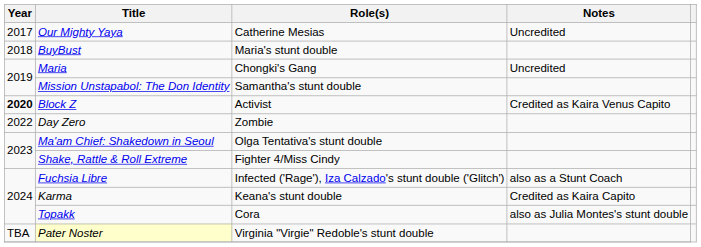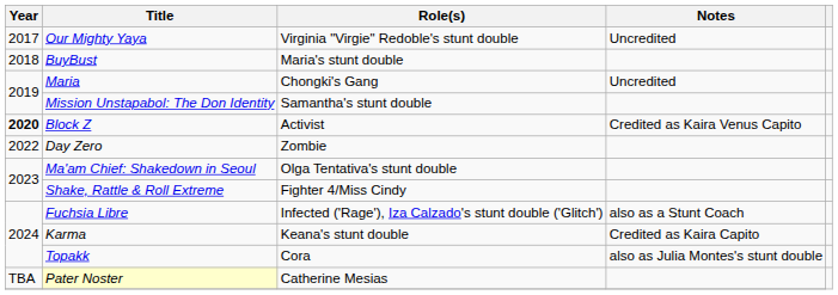 <table class="wikitable plainrowheaders sortable" style="margin-right: 0;">
 <tr>
 <th scope="col">Year</th>
 <th scope="col">Title</th>
 <th scope="col">Role(s)</th>
 <th scope="col" class="unsortable">Notes</th>
 <th scope="col" class="unsortable"></th>
 </tr>
 <tr>
 <td>2017</td>
 <td><em><a href='#'>Our Mighty Yaya</a></em></td>
-<td>Catherine Mesias</td>
+<td>Virginia "Virgie" Redoble's stunt double</td>
 <td>Uncredited</td>
 <td></td>
 </tr>
 <tr>
 <td>2018</td>
 <td><em><a href='#'>BuyBust</a></em></td>
 <td>Maria's stunt double</td>
 <td></td>
 <td></td>
 </tr>
 <tr>
 <td rowspan="2">2019</td>
 <td><em><a href='#'>Maria</a></em></td>
 <td>Chongki's Gang</td>
 <td>Uncredited</td>
 <td></td>
 </tr>
 <tr>
 <td><em><a href='#'>Mission Unstapabol: The Don Identity</a></em></td>
 <td>Samantha's stunt double</td>
 <td></td>
 <td></td>
 </tr>
 <tr>
 <td><strong>2020</strong></td>
 <td><em><a href='#'>Block Z</a></em></td>
 <td>Activist</td>
 <td>Credited as Kaira Venus Capito</td>
 <td></td>
 </tr>
 <tr>
 <td>2022</td>
 <td><em>Day Zero</em></td>
 <td>Zombie</td>
 <td></td>
 <td></td>
 </tr>
 <tr>
 <td rowspan="2">2023</td>
 <td><em><a href='#'>Ma'am Chief: Shakedown in Seoul</a></em></td>
 <td>Olga Tentativa's stunt double</td>
 <td></td>
 <td></td>
 </tr>
 <tr>
 <td><em><a href='#'>Shake, Rattle & Roll Extreme</a></em></td>
 <td>Fighter 4/Miss Cindy</td>
 <td></td>
 <td></td>
 </tr>
 <tr>
 <td rowspan="3">2024</td>
 <td><em><a href='#'>Fuchsia Libre</a></em></td>
 <td>Infected ('Rage'), <a href='#'>Iza Calzado</a>'s stunt double ('Glitch')</td>
 <td>also as a Stunt Coach</td>
 <td></td>
 </tr>
 <tr>
 <td><em>Karma</em></td>
 <td>Keana's stunt double</td>
 <td>Credited as Kaira Capito</td>
 <td></td>
 </tr>
 <tr>
 <td><em><a href='#'>Topakk</a></em></td>
 <td>Cora</td>
 <td>also as Julia Montes's stunt double</td>
 <td></td>
 </tr>
 <tr>
 <td>TBA</td>
 <td style="background:#ffc;"><em>Pater Noster</em> </td>
-<td>Virginia "Virgie" Redoble's stunt double</td>
+<td>Catherine Mesias</td>
 <td></td>
 </tr>
 <tr>
 </tr>
 </table>
